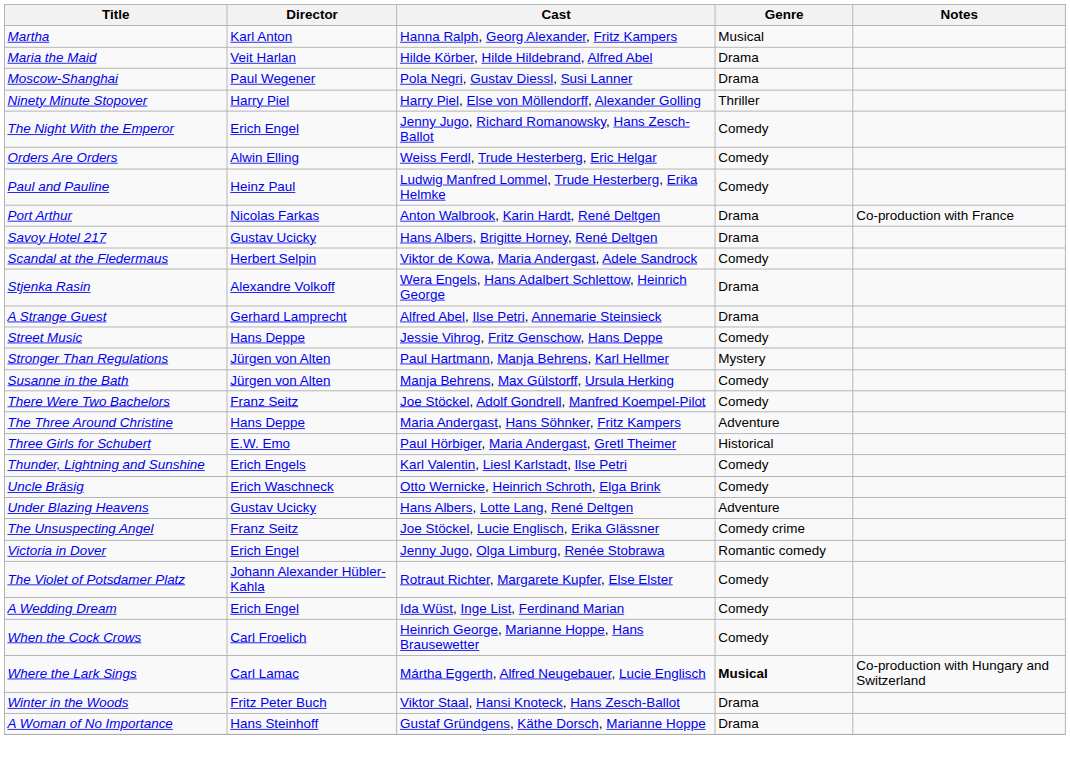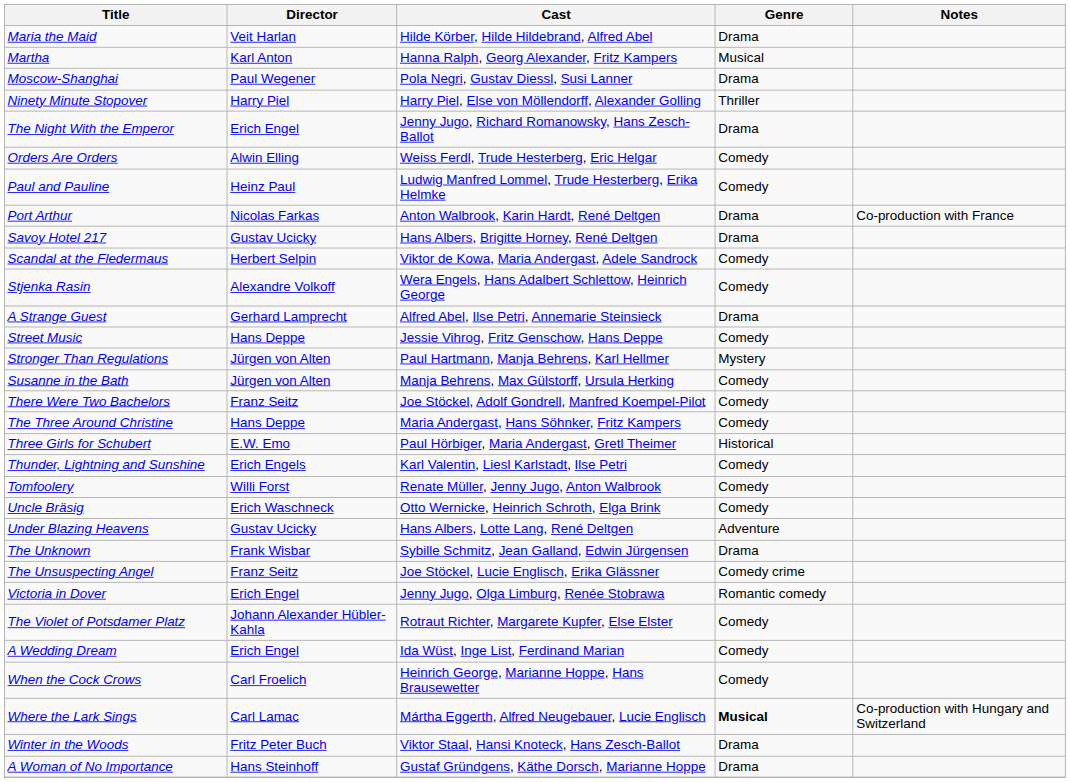 <table class="wikitable" style="width:100%;">
 <tr>
 <th style="width:21%;">Title</th>
 <th style="width:16%;">Director</th>
 <th style="width:30%;">Cast</th>
 <th style="width:13%;">Genre</th>
 <th style="width:20%;">Notes</th>
 </tr>
 <tr>
+<td><em><a href='#'>Maria the Maid</a></em></td>
+<td><a href='#'>Veit Harlan</a></td>
+<td><a href='#'>Hilde Körber</a>, <a href='#'>Hilde Hildebrand</a>, <a href='#'>Alfred Abel</a></td>
+<td>Drama</td>
+<td></td>
+</tr>
+<tr>
 <td><em><a href='#'>Martha</a></em></td>
 <td><a href='#'>Karl Anton</a></td>
 <td><a href='#'>Hanna Ralph</a>, <a href='#'>Georg Alexander</a>, <a href='#'>Fritz Kampers</a></td>
 <td>Musical</td>
-<td></td>
-</tr>
-<tr>
-<td><em><a href='#'>Maria the Maid</a></em></td>
-<td><a href='#'>Veit Harlan</a></td>
-<td><a href='#'>Hilde Körber</a>, <a href='#'>Hilde Hildebrand</a>, <a href='#'>Alfred Abel</a></td>
-<td>Drama</td>
 <td></td>
 </tr>
 <tr>
 <td><em><a href='#'>Moscow-Shanghai</a></em></td>
 <td><a href='#'>Paul Wegener</a></td>
 <td><a href='#'>Pola Negri</a>, <a href='#'>Gustav Diessl</a>, <a href='#'>Susi Lanner</a></td>
 <td>Drama</td>
 <td></td>
 </tr>
 <tr>
 <td><em><a href='#'>Ninety Minute Stopover</a></em></td>
 <td><a href='#'>Harry Piel</a></td>
 <td><a href='#'>Harry Piel</a>, <a href='#'>Else von Möllendorff</a>, <a href='#'>Alexander Golling</a></td>
 <td>Thriller</td>
 <td></td>
 </tr>
 <tr>
 <td><em><a href='#'>The Night With the Emperor</a></em></td>
 <td><a href='#'>Erich Engel</a></td>
 <td><a href='#'>Jenny Jugo</a>, <a href='#'>Richard Romanowsky</a>, <a href='#'>Hans Zesch-Ballot</a></td>
-<td>Comedy</td>
+<td>Drama</td>
 <td></td>
 </tr>
 <tr>
 <td><em><a href='#'>Orders Are Orders</a></em></td>
 <td><a href='#'>Alwin Elling</a></td>
 <td><a href='#'>Weiss Ferdl</a>, <a href='#'>Trude Hesterberg</a>, <a href='#'>Eric Helgar</a></td>
 <td>Comedy</td>
 <td></td>
 </tr>
 <tr>
 <td><em><a href='#'>Paul and Pauline</a></em></td>
 <td><a href='#'>Heinz Paul</a></td>
 <td><a href='#'>Ludwig Manfred Lommel</a>, <a href='#'>Trude Hesterberg</a>, <a href='#'>Erika Helmke</a></td>
 <td>Comedy</td>
 <td></td>
 </tr>
 <tr>
 <td><em><a href='#'>Port Arthur</a></em></td>
 <td><a href='#'>Nicolas Farkas</a></td>
 <td><a href='#'>Anton Walbrook</a>, <a href='#'>Karin Hardt</a>, <a href='#'>René Deltgen</a></td>
 <td>Drama</td>
 <td>Co-production with France</td>
 </tr>
 <tr>
 <td><em><a href='#'>Savoy Hotel 217</a></em></td>
 <td><a href='#'>Gustav Ucicky</a></td>
 <td><a href='#'>Hans Albers</a>, <a href='#'>Brigitte Horney</a>, <a href='#'>René Deltgen</a></td>
 <td>Drama</td>
 <td></td>
 </tr>
 <tr>
 <td><em><a href='#'>Scandal at the Fledermaus</a></em></td>
 <td><a href='#'>Herbert Selpin</a></td>
 <td><a href='#'>Viktor de Kowa</a>, <a href='#'>Maria Andergast</a>, <a href='#'>Adele Sandrock</a></td>
 <td>Comedy</td>
 <td></td>
 </tr>
 <tr>
 <td><em><a href='#'>Stjenka Rasin</a></em></td>
 <td><a href='#'>Alexandre Volkoff</a></td>
 <td><a href='#'>Wera Engels</a>, <a href='#'>Hans Adalbert Schlettow</a>, <a href='#'>Heinrich George</a></td>
-<td>Drama</td>
+<td>Comedy</td>
 <td></td>
 </tr>
 <tr>
 <td><em><a href='#'>A Strange Guest</a></em></td>
 <td><a href='#'>Gerhard Lamprecht</a></td>
 <td><a href='#'>Alfred Abel</a>, <a href='#'>Ilse Petri</a>, <a href='#'>Annemarie Steinsieck</a></td>
 <td>Drama</td>
 <td></td>
 </tr>
 <tr>
 <td><em><a href='#'>Street Music</a></em></td>
 <td><a href='#'>Hans Deppe</a></td>
 <td><a href='#'>Jessie Vihrog</a>, <a href='#'>Fritz Genschow</a>, <a href='#'>Hans Deppe</a></td>
 <td>Comedy</td>
 <td></td>
 </tr>
 <tr>
 <td><em><a href='#'>Stronger Than Regulations</a></em></td>
 <td><a href='#'>Jürgen von Alten</a></td>
 <td><a href='#'>Paul Hartmann</a>, <a href='#'>Manja Behrens</a>, <a href='#'>Karl Hellmer</a></td>
 <td>Mystery</td>
 <td></td>
 </tr>
 <tr>
 <td><em><a href='#'>Susanne in the Bath</a></em></td>
 <td><a href='#'>Jürgen von Alten</a></td>
 <td><a href='#'>Manja Behrens</a>, <a href='#'>Max Gülstorff</a>, <a href='#'>Ursula Herking</a></td>
 <td>Comedy</td>
 <td></td>
 </tr>
 <tr>
 <td><em><a href='#'>There Were Two Bachelors</a></em></td>
 <td><a href='#'>Franz Seitz</a></td>
 <td><a href='#'>Joe Stöckel</a>, <a href='#'>Adolf Gondrell</a>, <a href='#'>Manfred Koempel-Pilot</a></td>
 <td>Comedy</td>
 <td></td>
 </tr>
 <tr>
 <td><em><a href='#'>The Three Around Christine</a></em></td>
 <td><a href='#'>Hans Deppe</a></td>
 <td><a href='#'>Maria Andergast</a>, <a href='#'>Hans Söhnker</a>, <a href='#'>Fritz Kampers</a></td>
-<td>Adventure</td>
+<td>Comedy</td>
 <td></td>
 </tr>
 <tr>
 <td><em><a href='#'>Three Girls for Schubert</a></em></td>
 <td><a href='#'>E.W. Emo</a></td>
 <td><a href='#'>Paul Hörbiger</a>, <a href='#'>Maria Andergast</a>, <a href='#'>Gretl Theimer</a></td>
 <td>Historical</td>
 <td></td>
 </tr>
 <tr>
 <td><em><a href='#'>Thunder, Lightning and Sunshine</a></em></td>
 <td><a href='#'>Erich Engels</a></td>
 <td><a href='#'>Karl Valentin</a>, <a href='#'>Liesl Karlstadt</a>, <a href='#'>Ilse Petri</a></td>
 <td>Comedy</td>
 <td></td>
 </tr>
 <tr>
+<td><em><a href='#'>Tomfoolery</a></em></td>
+<td><a href='#'>Willi Forst</a></td>
+<td><a href='#'>Renate Müller</a>, <a href='#'>Jenny Jugo</a>, <a href='#'>Anton Walbrook</a></td>
+<td>Comedy</td>
+<td></td>
+</tr>
+<tr>
 <td><em><a href='#'>Uncle Bräsig</a></em></td>
 <td><a href='#'>Erich Waschneck</a></td>
 <td><a href='#'>Otto Wernicke</a>, <a href='#'>Heinrich Schroth</a>, <a href='#'>Elga Brink</a></td>
 <td>Comedy</td>
 <td></td>
 </tr>
 <tr>
 <td><em><a href='#'>Under Blazing Heavens</a></em></td>
 <td><a href='#'>Gustav Ucicky</a></td>
 <td><a href='#'>Hans Albers</a>, <a href='#'>Lotte Lang</a>, <a href='#'>René Deltgen</a></td>
 <td>Adventure</td>
+<td></td>
+</tr>
+<tr>
+<td><em><a href='#'>The Unknown</a></em></td>
+<td><a href='#'>Frank Wisbar</a></td>
+<td><a href='#'>Sybille Schmitz</a>, <a href='#'>Jean Galland</a>, <a href='#'>Edwin Jürgensen</a></td>
+<td>Drama</td>
 <td></td>
 </tr>
 <tr>
 <td><em><a href='#'>The Unsuspecting Angel</a></em></td>
 <td><a href='#'>Franz Seitz</a></td>
 <td><a href='#'>Joe Stöckel</a>, <a href='#'>Lucie Englisch</a>, <a href='#'>Erika Glässner</a></td>
 <td>Comedy crime</td>
 <td></td>
 </tr>
 <tr>
 <td><em><a href='#'>Victoria in Dover</a></em></td>
 <td><a href='#'>Erich Engel</a></td>
 <td><a href='#'>Jenny Jugo</a>, <a href='#'>Olga Limburg</a>, <a href='#'>Renée Stobrawa</a></td>
 <td>Romantic comedy</td>
 <td></td>
 </tr>
 <tr>
 <td><em><a href='#'>The Violet of Potsdamer Platz</a></em></td>
 <td><a href='#'>Johann Alexander Hübler-Kahla</a></td>
 <td><a href='#'>Rotraut Richter</a>, <a href='#'>Margarete Kupfer</a>, <a href='#'>Else Elster</a></td>
 <td>Comedy</td>
 <td></td>
 </tr>
 <tr>
 <td><em><a href='#'>A Wedding Dream</a></em></td>
 <td><a href='#'>Erich Engel</a></td>
 <td><a href='#'>Ida Wüst</a>, <a href='#'>Inge List</a>, <a href='#'>Ferdinand Marian</a></td>
 <td>Comedy</td>
 <td></td>
 </tr>
 <tr>
 <td><em><a href='#'>When the Cock Crows</a></em></td>
 <td><a href='#'>Carl Froelich</a></td>
 <td><a href='#'>Heinrich George</a>, <a href='#'>Marianne Hoppe</a>, <a href='#'>Hans Brausewetter</a></td>
 <td>Comedy</td>
 <td></td>
 </tr>
 <tr>
 <td><em><a href='#'>Where the Lark Sings</a></em></td>
 <td><a href='#'>Carl Lamac</a></td>
 <td><a href='#'>Mártha Eggerth</a>, <a href='#'>Alfred Neugebauer</a>, <a href='#'>Lucie Englisch</a></td>
 <td><strong>Musical</strong></td>
 <td>Co-production with Hungary and Switzerland</td>
 </tr>
 <tr>
 <td><em><a href='#'>Winter in the Woods</a></em></td>
 <td><a href='#'>Fritz Peter Buch</a></td>
 <td><a href='#'>Viktor Staal</a>, <a href='#'>Hansi Knoteck</a>, <a href='#'>Hans Zesch-Ballot</a></td>
 <td>Drama</td>
 <td></td>
 </tr>
 <tr>
 <td><em><a href='#'>A Woman of No Importance</a></em></td>
 <td><a href='#'>Hans Steinhoff</a></td>
 <td><a href='#'>Gustaf Gründgens</a>, <a href='#'>Käthe Dorsch</a>, <a href='#'>Marianne Hoppe</a></td>
 <td>Drama</td>
 <td></td>
 </tr>
 <tr>
 </tr>
 </table>
